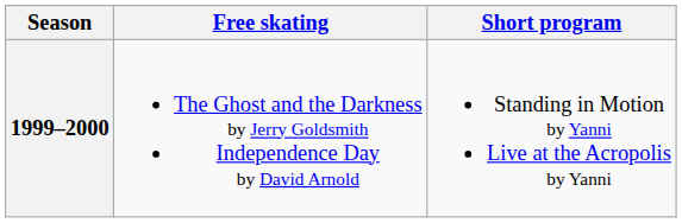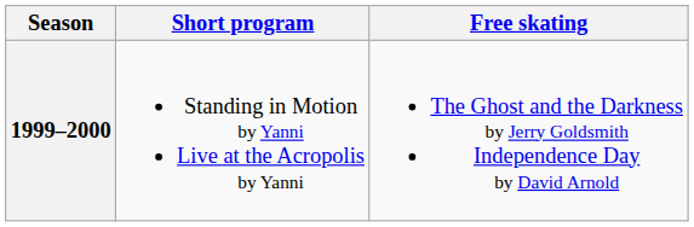 <table class=wikitable style=text-align:center>
 <tr>
 <th>Season</th>
+<th><a href='#'>Short program</a></th>
 <th><a href='#'>Free skating</a></th>
-<th><a href='#'>Short program</a></th>
 </tr>
 <tr>
 <th>1999–2000 <br> </th>
+<td><br><ul><li>Standing in Motion <br><small> by <a href='#'>Yanni</a> </small></li><li><a href='#'>Live at the Acropolis</a> <br><small> by Yanni </small></li></ul></td>
 <td><br><ul><li><a href='#'>The Ghost and the Darkness</a> <br><small> by <a href='#'>Jerry Goldsmith</a> </small></li><li><a href='#'>Independence Day</a> <br><small> by <a href='#'>David Arnold</a> </small></li></ul></td>
-<td><br><ul><li>Standing in Motion <br><small> by <a href='#'>Yanni</a> </small></li><li><a href='#'>Live at the Acropolis</a> <br><small> by Yanni </small></li></ul></td>
 </tr>
 </table>
